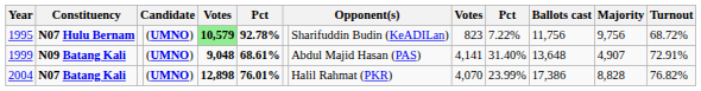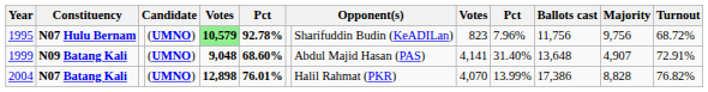 <table class="wikitable" style="margin:0.5em ; font-size:95%">
 <tr>
 <th>Year</th>
 <th>Constituency</th>
 <th colspan=2>Candidate</th>
 <th>Votes</th>
 <th>Pct</th>
 <th colspan=2>Opponent(s)</th>
 <th>Votes</th>
 <th>Pct</th>
 <th>Ballots cast</th>
 <th>Majority</th>
 <th>Turnout</th>
 </tr>
 <tr>
 <td><a href='#'>1995</a></td>
 <td><strong>N07 <a href='#'>Hulu Bernam</a></strong></td>
 <td></td>
 <td> (<a href='#'><strong>UMNO</strong></a>)</td>
 <td align="right" style="background: lightgreen;"><strong>10,579</strong></td>
 <td><strong>92.78%</strong></td>
 <td></td>
 <td>Sharifuddin Budin (<a href='#'>KeADILan</a>)</td>
 <td align="right">823</td>
-<td>7.22%</td>
+<td>7.96%</td>
 <td>11,756</td>
 <td>9,756</td>
 <td>68.72%</td>
 </tr>
 <tr>
 <td><a href='#'>1999</a></td>
 <td><strong>N09 <a href='#'>Batang Kali</a></strong></td>
 <td></td>
 <td> (<a href='#'><strong>UMNO</strong></a>)</td>
 <td align="right"><strong>9,048</strong></td>
-<td><strong>68.61%</strong></td>
+<td><strong>68.60%</strong></td>
 <td></td>
 <td>Abdul Majid Hasan (<a href='#'>PAS</a>)</td>
 <td align="right">4,141</td>
 <td>31.40%</td>
 <td>13,648</td>
 <td>4,907</td>
 <td>72.91%</td>
 </tr>
 <tr>
 <td><a href='#'>2004</a></td>
 <td><strong>N07 <a href='#'>Batang Kali</a></strong></td>
 <td></td>
 <td> (<a href='#'><strong>UMNO</strong></a>)</td>
 <td align="right"><strong>12,898</strong></td>
 <td><strong>76.01%</strong></td>
 <td></td>
 <td>Halil Rahmat (<a href='#'>PKR</a>)</td>
 <td align="right">4,070</td>
-<td>23.99%</td>
+<td>13.99%</td>
 <td>17,386</td>
 <td>8,828</td>
 <td>76.82%</td>
 </tr>
 </table>
